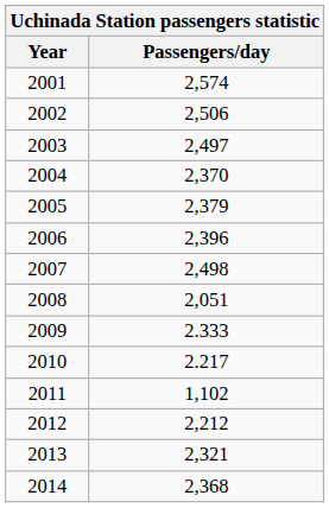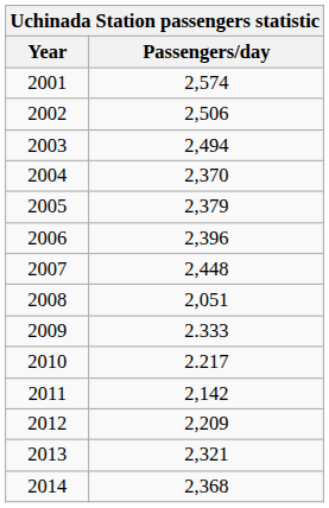 <table class="wikitable" style="margin: 1em 0.2em; text-align: center;">
 <tr style="background: #ddd;">
 <th colspan="2">Uchinada Station passengers statistic</th>
 </tr>
 <tr>
 <th>Year</th>
 <th>Passengers/day</th>
 </tr>
 <tr>
 <td>2001</td>
 <td>2,574</td>
 </tr>
 <tr>
 <td>2002</td>
 <td>2,506</td>
 </tr>
 <tr>
 <td>2003</td>
-<td>2,497</td>
+<td>2,494</td>
 </tr>
 <tr>
 <td>2004</td>
 <td>2,370</td>
 </tr>
 <tr>
 <td>2005</td>
 <td>2,379</td>
 </tr>
 <tr>
 <td>2006</td>
 <td>2,396</td>
 </tr>
 <tr>
 <td>2007</td>
-<td>2,498</td>
+<td>2,448</td>
 </tr>
 <tr>
 <td>2008</td>
 <td>2,051</td>
 </tr>
 <tr>
 <td>2009</td>
 <td>2.333</td>
 </tr>
 <tr>
 <td>2010</td>
 <td>2.217</td>
 </tr>
 <tr>
 <td>2011</td>
-<td>1,102</td>
+<td>2,142</td>
 </tr>
 <tr>
 <td>2012</td>
-<td>2,212</td>
+<td>2,209</td>
 </tr>
 <tr>
 <td>2013</td>
 <td>2,321</td>
 </tr>
 <tr>
 <td>2014</td>
 <td>2,368</td>
 </tr>
 </table>
